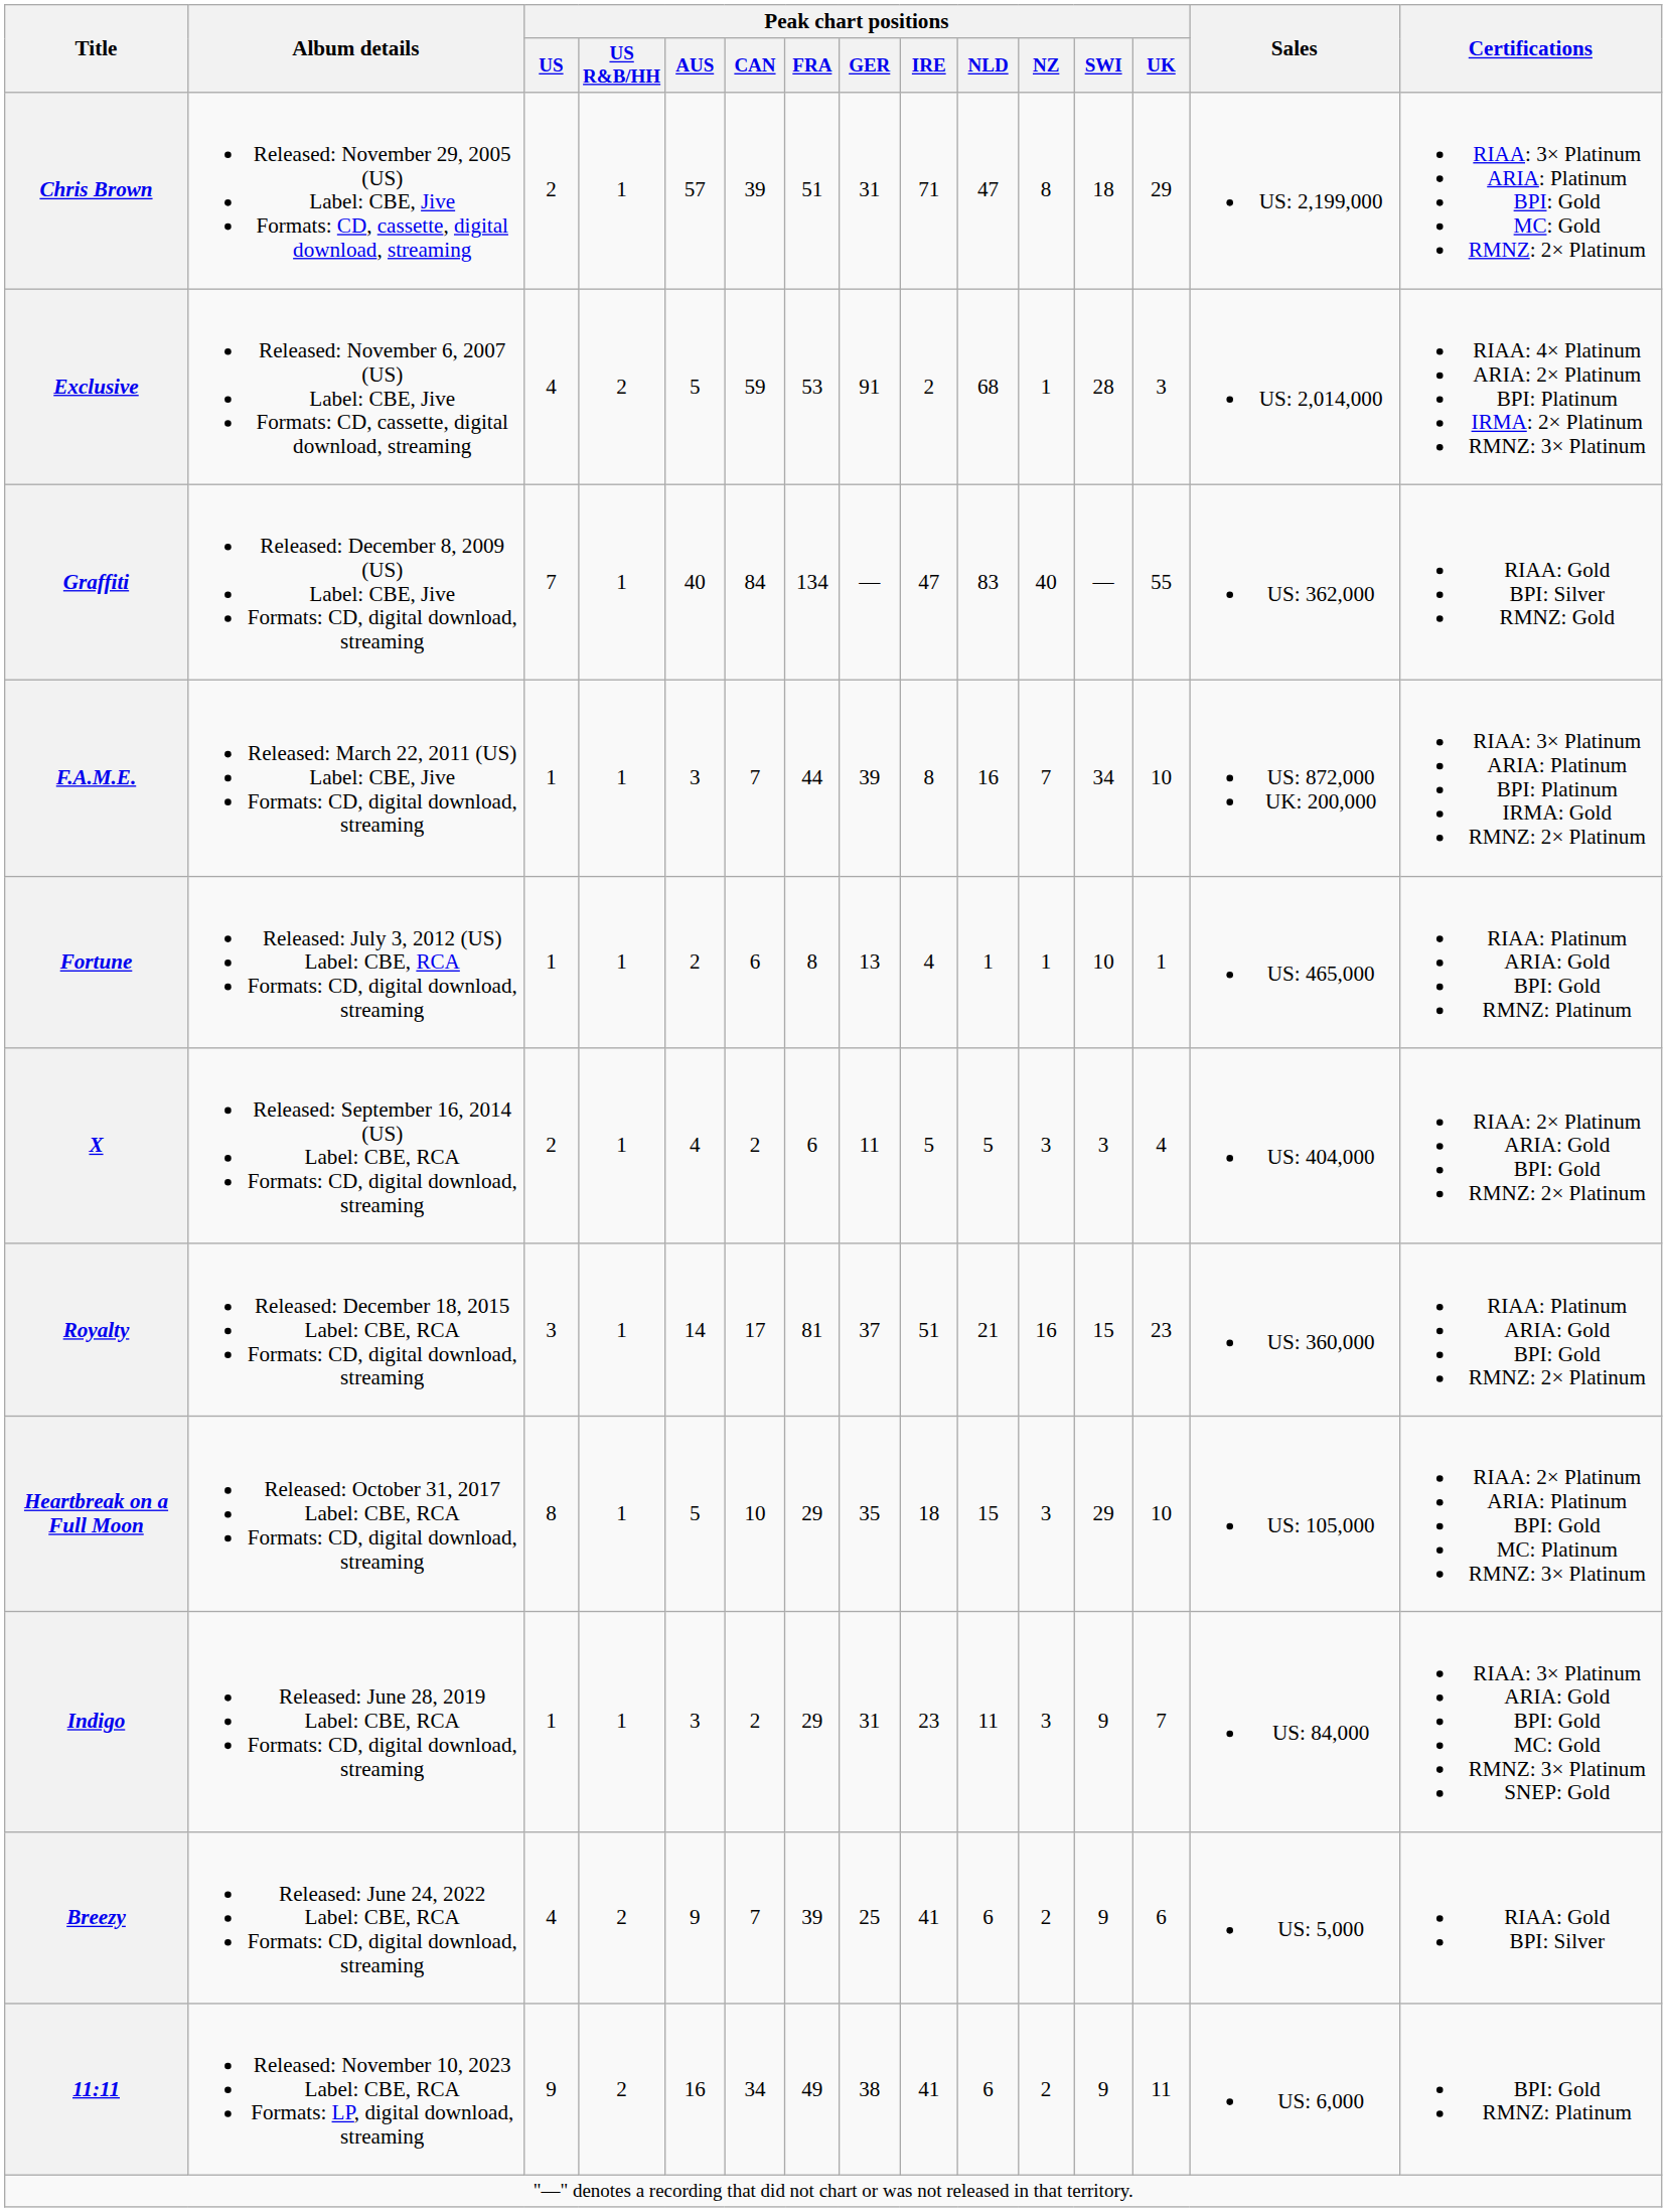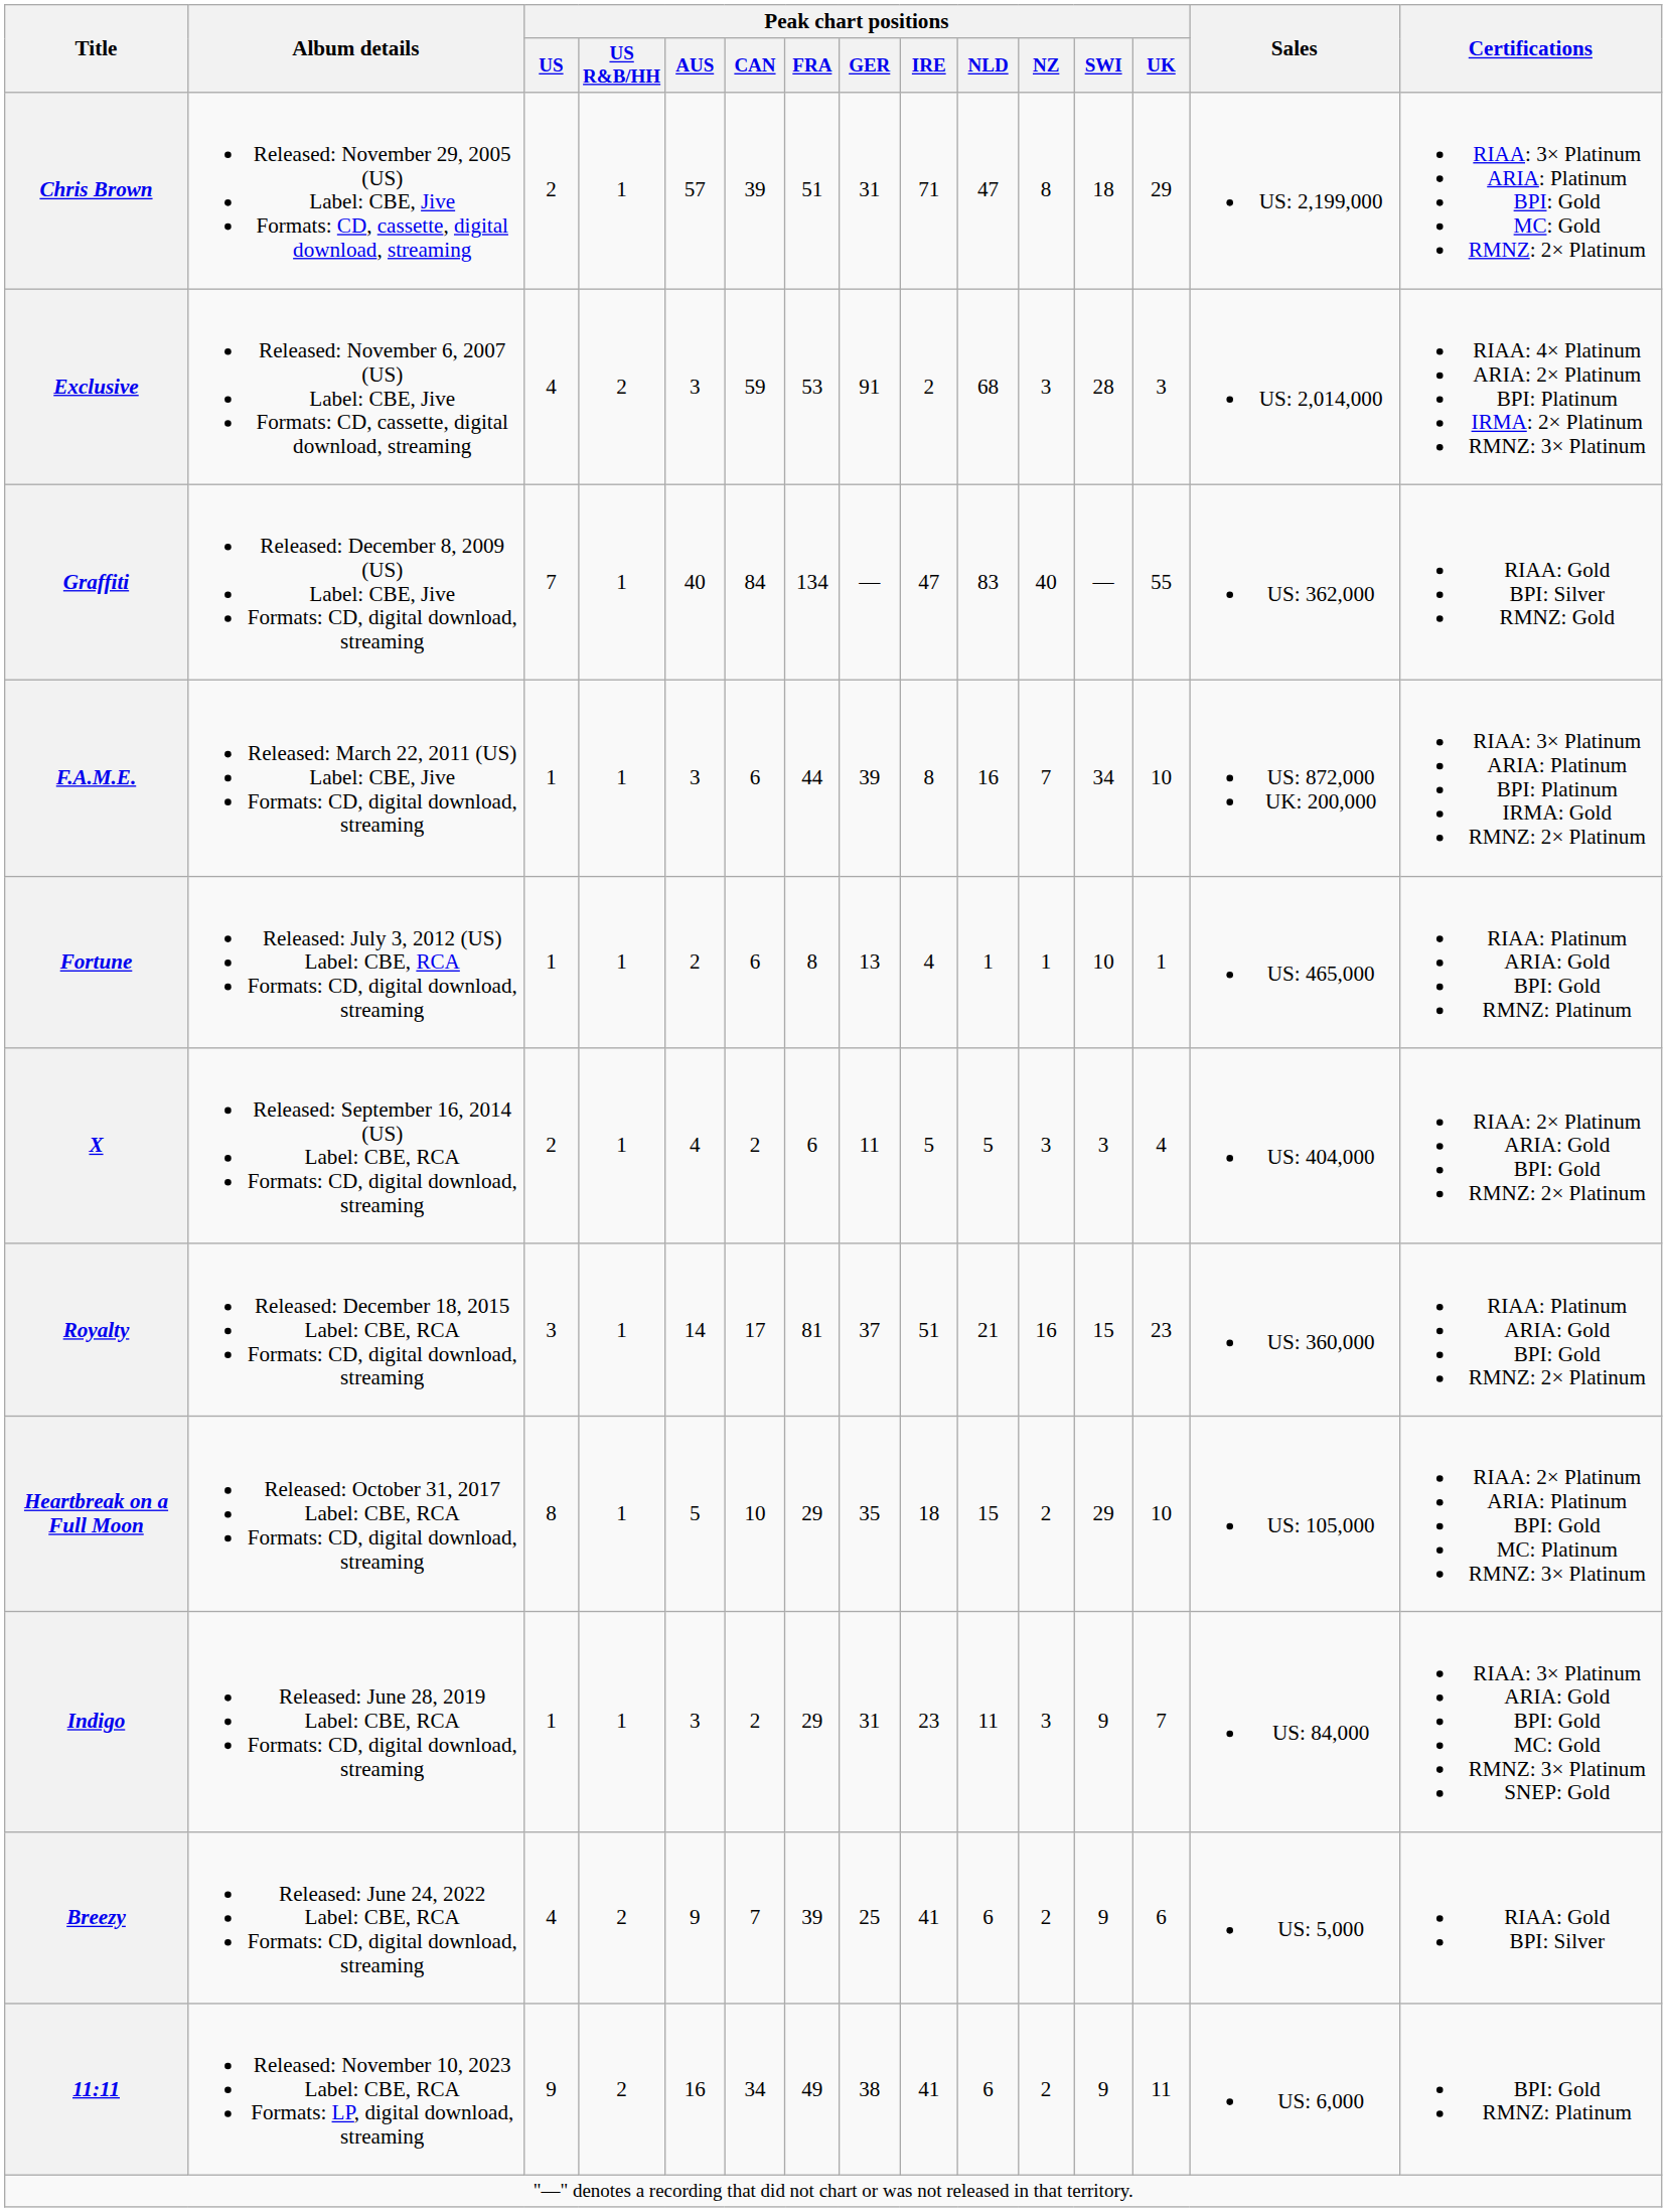 <table class="wikitable plainrowheaders" style="text-align:center;">
 <tr>
 <th scope="col" rowspan="2" style="width:10em;">Title</th>
 <th scope="col" rowspan="2" style="width:18em;">Album details</th>
 <th scope="col" colspan="11">Peak chart positions</th>
 <th scope="col" rowspan="2" style="width:11em;">Sales</th>
 <th scope="col" rowspan="2" style="width:15em;"><a href='#'>Certifications</a></th>
 </tr>
 <tr>
 <th scope="col" style="width:3em;font-size:90%;"><a href='#'>US</a><br></th>
 <th scope="col" style="width:3em;font-size:90%;"><a href='#'>US R&B/HH</a><br></th>
 <th scope="col" style="width:3em;font-size:90%;"><a href='#'>AUS</a><br></th>
 <th scope="col" style="width:3em;font-size:90%;"><a href='#'>CAN</a><br></th>
 <th scope="col" style="width:2.5em;font-size:90%;"><a href='#'>FRA</a><br></th>
 <th scope="col" style="width:3em;font-size:90%;"><a href='#'>GER</a><br></th>
 <th scope="col" style="width:3em;font-size:90%;"><a href='#'>IRE</a><br></th>
 <th scope="col" style="width:3em;font-size:90%;"><a href='#'>NLD</a><br></th>
 <th scope="col" style="width:3em;font-size:90%;"><a href='#'>NZ</a><br></th>
 <th scope="col" style="width:3em;font-size:90%;"><a href='#'>SWI</a><br></th>
 <th scope="col" style="width:3em;font-size:90%;"><a href='#'>UK</a><br></th>
 </tr>
 <tr>
 <th scope="row"><em><a href='#'>Chris Brown</a></em></th>
 <td><br><ul><li>Released: November 29, 2005 <span>(US)</span></li><li>Label: CBE, <a href='#'>Jive</a></li><li>Formats: <a href='#'>CD</a>, <a href='#'>cassette</a>, <a href='#'>digital download</a>, <a href='#'>streaming</a></li></ul></td>
 <td>2</td>
 <td>1</td>
 <td>57</td>
 <td>39</td>
 <td>51</td>
 <td>31</td>
 <td>71</td>
 <td>47</td>
 <td>8</td>
 <td>18</td>
 <td>29</td>
 <td><br><ul><li>US: 2,199,000</li></ul></td>
 <td><br><ul><li><a href='#'>RIAA</a>: 3× Platinum</li><li><a href='#'>ARIA</a>: Platinum</li><li><a href='#'>BPI</a>: Gold</li><li><a href='#'>MC</a>: Gold</li><li><a href='#'>RMNZ</a>: 2× Platinum</li></ul></td>
 </tr>
 <tr>
 <th scope="row"><em><a href='#'>Exclusive</a></em></th>
 <td><br><ul><li>Released: November 6, 2007 <span>(US)</span></li><li>Label: CBE, Jive</li><li>Formats: CD, cassette, digital download, streaming</li></ul></td>
 <td>4</td>
 <td>2</td>
-<td>5</td>
+<td>3</td>
 <td>59</td>
 <td>53</td>
 <td>91</td>
 <td>2</td>
 <td>68</td>
-<td>1</td>
+<td>3</td>
 <td>28</td>
 <td>3</td>
 <td><br><ul><li>US: 2,014,000</li></ul></td>
 <td><br><ul><li>RIAA: 4× Platinum</li><li>ARIA: 2× Platinum</li><li>BPI: Platinum</li><li><a href='#'>IRMA</a>: 2× Platinum</li><li>RMNZ: 3× Platinum</li></ul></td>
 </tr>
 <tr>
 <th scope="row"><em><a href='#'>Graffiti</a></em></th>
 <td><br><ul><li>Released: December 8, 2009 <span>(US)</span></li><li>Label: CBE, Jive</li><li>Formats: CD, digital download, streaming</li></ul></td>
 <td>7</td>
 <td>1</td>
 <td>40</td>
 <td>84</td>
 <td>134</td>
 <td>—</td>
 <td>47</td>
 <td>83</td>
 <td>40</td>
 <td>—</td>
 <td>55</td>
 <td><br><ul><li>US: 362,000</li></ul></td>
 <td><br><ul><li>RIAA: Gold</li><li>BPI: Silver</li><li>RMNZ: Gold</li></ul></td>
 </tr>
 <tr>
 <th scope="row"><em><a href='#'>F.A.M.E.</a></em></th>
 <td><br><ul><li>Released: March 22, 2011 <span>(US)</span></li><li>Label: CBE, Jive</li><li>Formats: CD, digital download, streaming</li></ul></td>
 <td>1</td>
 <td>1</td>
 <td>3</td>
-<td>7</td>
+<td>6</td>
 <td>44</td>
 <td>39</td>
 <td>8</td>
 <td>16</td>
 <td>7</td>
 <td>34</td>
 <td>10</td>
 <td><br><ul><li>US: 872,000</li><li>UK: 200,000</li></ul></td>
 <td><br><ul><li>RIAA: 3× Platinum</li><li>ARIA: Platinum</li><li>BPI: Platinum</li><li>IRMA: Gold</li><li>RMNZ: 2× Platinum</li></ul></td>
 </tr>
 <tr>
 <th scope="row"><em><a href='#'>Fortune</a></em></th>
 <td><br><ul><li>Released: July 3, 2012 <span>(US)</span></li><li>Label: CBE, <a href='#'>RCA</a></li><li>Formats: CD, digital download, streaming</li></ul></td>
 <td>1</td>
 <td>1</td>
 <td>2</td>
 <td>6</td>
 <td>8</td>
 <td>13</td>
 <td>4</td>
 <td>1</td>
 <td>1</td>
 <td>10</td>
 <td>1</td>
 <td><br><ul><li>US: 465,000</li></ul></td>
 <td><br><ul><li>RIAA: Platinum</li><li>ARIA: Gold</li><li>BPI: Gold</li><li>RMNZ: Platinum</li></ul></td>
 </tr>
 <tr>
 <th scope="row"><em><a href='#'>X</a></em></th>
 <td><br><ul><li>Released: September 16, 2014 <span>(US)</span></li><li>Label: CBE, RCA</li><li>Formats: CD, digital download, streaming</li></ul></td>
 <td>2</td>
 <td>1</td>
 <td>4</td>
 <td>2</td>
 <td>6</td>
 <td>11</td>
 <td>5</td>
 <td>5</td>
 <td>3</td>
 <td>3</td>
 <td>4</td>
 <td><br><ul><li>US: 404,000</li></ul></td>
 <td><br><ul><li>RIAA: 2× Platinum</li><li>ARIA: Gold</li><li>BPI: Gold</li><li>RMNZ: 2× Platinum</li></ul></td>
 </tr>
 <tr>
 <th scope="row"><em><a href='#'>Royalty</a></em></th>
 <td><br><ul><li>Released: December 18, 2015</li><li>Label: CBE, RCA</li><li>Formats: CD, digital download, streaming</li></ul></td>
 <td>3</td>
 <td>1</td>
 <td>14</td>
 <td>17</td>
 <td>81</td>
 <td>37</td>
 <td>51</td>
 <td>21</td>
 <td>16</td>
 <td>15</td>
 <td>23</td>
 <td><br><ul><li>US: 360,000</li></ul></td>
 <td><br><ul><li>RIAA: Platinum</li><li>ARIA: Gold</li><li>BPI: Gold</li><li>RMNZ: 2× Platinum</li></ul></td>
 </tr>
 <tr>
 <th scope="row"><em><a href='#'>Heartbreak on a Full Moon</a></em></th>
 <td><br><ul><li>Released: October 31, 2017</li><li>Label: CBE, RCA</li><li>Formats: CD, digital download, streaming</li></ul></td>
 <td>8</td>
 <td>1</td>
 <td>5</td>
 <td>10</td>
 <td>29</td>
 <td>35</td>
 <td>18</td>
 <td>15</td>
-<td>3</td>
+<td>2</td>
 <td>29</td>
 <td>10</td>
 <td><br><ul><li>US: 105,000</li></ul></td>
 <td><br><ul><li>RIAA: 2× Platinum</li><li>ARIA: Platinum</li><li>BPI: Gold</li><li>MC: Platinum</li><li>RMNZ: 3× Platinum</li></ul></td>
 </tr>
 <tr>
 <th scope="row"><em><a href='#'>Indigo</a></em></th>
 <td><br><ul><li>Released: June 28, 2019</li><li>Label: CBE, RCA</li><li>Formats: CD, digital download, streaming</li></ul></td>
 <td>1</td>
 <td>1</td>
 <td>3</td>
 <td>2</td>
 <td>29</td>
 <td>31</td>
 <td>23</td>
 <td>11</td>
 <td>3</td>
 <td>9</td>
 <td>7</td>
 <td><br><ul><li>US: 84,000</li></ul></td>
 <td><br><ul><li>RIAA: 3× Platinum</li><li>ARIA: Gold</li><li>BPI: Gold</li><li>MC: Gold</li><li>RMNZ: 3× Platinum</li><li>SNEP: Gold</li></ul></td>
 </tr>
 <tr>
 <th scope="row"><em><a href='#'>Breezy</a></em></th>
 <td><br><ul><li>Released: June 24, 2022</li><li>Label: CBE, RCA</li><li>Formats: CD, digital download, streaming</li></ul></td>
 <td>4</td>
 <td>2</td>
 <td>9</td>
 <td>7</td>
 <td>39</td>
 <td>25</td>
 <td>41</td>
 <td>6</td>
 <td>2</td>
 <td>9</td>
 <td>6</td>
 <td><br><ul><li>US: 5,000</li></ul></td>
 <td><br><ul><li>RIAA: Gold</li><li>BPI: Silver</li></ul></td>
 </tr>
 <tr>
 <th scope="row"><em><a href='#'>11:11</a></em></th>
 <td><br><ul><li>Released: November 10, 2023</li><li>Label: CBE, RCA</li><li>Formats: <a href='#'>LP</a>, digital download, streaming</li></ul></td>
 <td>9</td>
 <td>2</td>
 <td>16</td>
 <td>34</td>
 <td>49</td>
 <td>38</td>
 <td>41</td>
 <td>6</td>
 <td>2</td>
 <td>9</td>
 <td>11</td>
 <td><br><ul><li>US: 6,000</li></ul></td>
 <td><br><ul><li>BPI: Gold</li><li>RMNZ: Platinum</li></ul></td>
 </tr>
 <tr>
 <td colspan="16" style="font-size:90%">"—" denotes a recording that did not chart or was not released in that territory.</td>
 </tr>
 </table>
